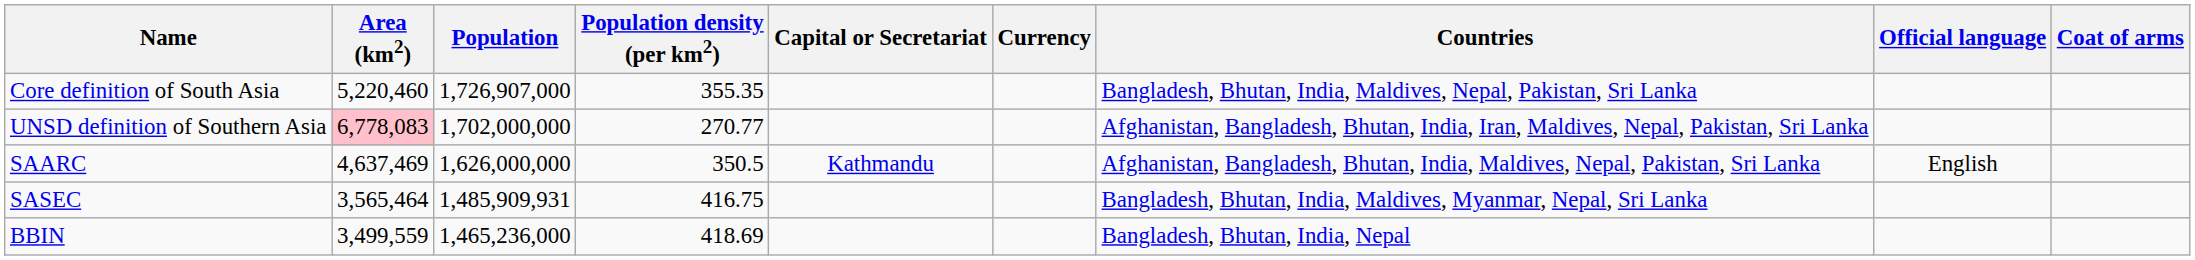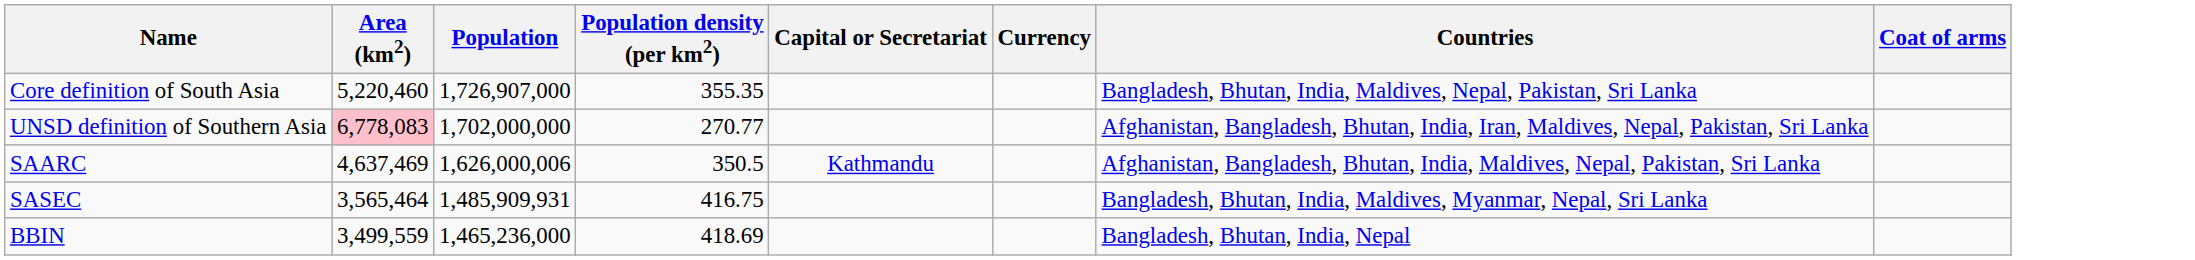 <table class="wikitable sortable">
 <tr style="background:#ececec;">
 <th>Name</th>
 <th><a href='#'>Area</a><br>(km<sup>2</sup>)</th>
 <th><a href='#'>Population</a></th>
 <th><a href='#'>Population density</a><br>(per km<sup>2</sup>)</th>
 <th>Capital or Secretariat</th>
 <th>Currency</th>
 <th>Countries</th>
-<th><a href='#'>Official language</a></th>
 <th><a href='#'>Coat of arms</a></th>
 </tr>
 <tr>
 <td><a href='#'>Core definition</a> of South Asia</td>
 <td style="text-align:right;">5,220,460</td>
 <td style="text-align:right;">1,726,907,000</td>
 <td style="text-align:right;">355.35</td>
 <td></td>
 <td></td>
 <td><a href='#'>Bangladesh</a>, <a href='#'>Bhutan</a>, <a href='#'>India</a>, <a href='#'>Maldives</a>, <a href='#'>Nepal</a>, <a href='#'>Pakistan</a>, <a href='#'>Sri Lanka</a></td>
 <td></td>
-<td></td>
 </tr>
 <tr>
 <td><a href='#'>UNSD definition</a> of Southern Asia</td>
 <td style="background: pink; text-align:right;">6,778,083</td>
 <td style="text-align:right;">1,702,000,000</td>
 <td style="text-align:right;">270.77</td>
 <td></td>
 <td></td>
 <td><a href='#'>Afghanistan</a>, <a href='#'>Bangladesh</a>, <a href='#'>Bhutan</a>, <a href='#'>India</a>, <a href='#'>Iran</a>, <a href='#'>Maldives</a>, <a href='#'>Nepal</a>, <a href='#'>Pakistan</a>, <a href='#'>Sri Lanka</a></td>
 <td></td>
-<td></td>
 </tr>
 <tr>
 <td><a href='#'>SAARC</a></td>
 <td style="text-align:right;">4,637,469</td>
-<td style="text-align:right;">1,626,000,000</td>
+<td style="text-align:right;">1,626,000,006</td>
 <td style="text-align:right;">350.5</td>
 <td style="text-align:center;"><a href='#'>Kathmandu</a></td>
 <td></td>
 <td><a href='#'>Afghanistan</a>, <a href='#'>Bangladesh</a>, <a href='#'>Bhutan</a>, <a href='#'>India</a>, <a href='#'>Maldives</a>, <a href='#'>Nepal</a>, <a href='#'>Pakistan</a>, <a href='#'>Sri Lanka</a></td>
-<td style="text-align:center;">English</td>
 <td></td>
 </tr>
 <tr>
 <td><a href='#'>SASEC</a></td>
 <td style="text-align:right;">3,565,464</td>
 <td style="text-align:right;">1,485,909,931</td>
 <td style="text-align:right;">416.75</td>
 <td></td>
 <td></td>
 <td><a href='#'>Bangladesh</a>, <a href='#'>Bhutan</a>, <a href='#'>India</a>, <a href='#'>Maldives</a>, <a href='#'>Myanmar</a>, <a href='#'>Nepal</a>, <a href='#'>Sri Lanka</a></td>
 <td></td>
-<td></td>
 </tr>
 <tr>
 <td><a href='#'>BBIN</a></td>
 <td style="text-align:right;">3,499,559</td>
 <td style="text-align:right;">1,465,236,000</td>
 <td style="text-align:right;">418.69</td>
 <td></td>
 <td></td>
 <td><a href='#'>Bangladesh</a>, <a href='#'>Bhutan</a>, <a href='#'>India</a>, <a href='#'>Nepal</a></td>
 <td></td>
-<td></td>
 </tr>
 </table>
